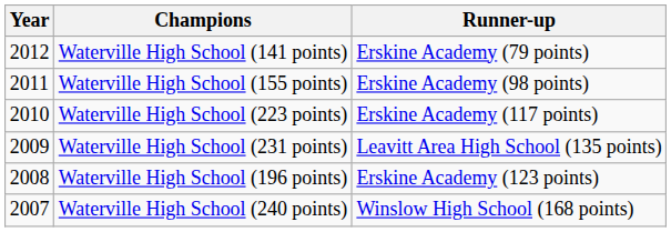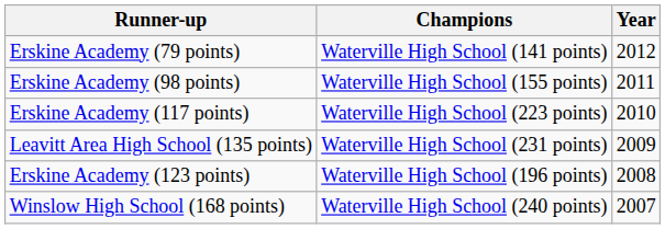 <table class="wikitable" border="1">
 <tr>
+<th>Runner-up</th>
+<th>Champions</th>
 <th>Year</th>
-<th>Champions</th>
-<th>Runner-up</th>
 </tr>
 <tr>
+<td><a href='#'>Erskine Academy</a> (79 points)</td>
+<td><a href='#'>Waterville High School</a> (141 points)</td>
 <td>2012</td>
-<td><a href='#'>Waterville High School</a> (141 points)</td>
-<td><a href='#'>Erskine Academy</a> (79 points)</td>
 </tr>
 <tr>
+<td><a href='#'>Erskine Academy</a> (98 points)</td>
+<td><a href='#'>Waterville High School</a> (155 points)</td>
 <td>2011</td>
-<td><a href='#'>Waterville High School</a> (155 points)</td>
-<td><a href='#'>Erskine Academy</a> (98 points)</td>
 </tr>
 <tr>
+<td><a href='#'>Erskine Academy</a> (117 points)</td>
+<td><a href='#'>Waterville High School</a> (223 points)</td>
 <td>2010</td>
-<td><a href='#'>Waterville High School</a> (223 points)</td>
-<td><a href='#'>Erskine Academy</a> (117 points)</td>
 </tr>
 <tr>
+<td><a href='#'>Leavitt Area High School</a> (135 points)</td>
+<td><a href='#'>Waterville High School</a> (231 points)</td>
 <td>2009</td>
-<td><a href='#'>Waterville High School</a> (231 points)</td>
-<td><a href='#'>Leavitt Area High School</a> (135 points)</td>
 </tr>
 <tr>
+<td><a href='#'>Erskine Academy</a> (123 points)</td>
+<td><a href='#'>Waterville High School</a> (196 points)</td>
 <td>2008</td>
-<td><a href='#'>Waterville High School</a> (196 points)</td>
-<td><a href='#'>Erskine Academy</a> (123 points)</td>
 </tr>
 <tr>
+<td><a href='#'>Winslow High School</a> (168 points)</td>
+<td><a href='#'>Waterville High School</a> (240 points)</td>
 <td>2007</td>
-<td><a href='#'>Waterville High School</a> (240 points)</td>
-<td><a href='#'>Winslow High School</a> (168 points)</td>
 </tr>
 </table>
